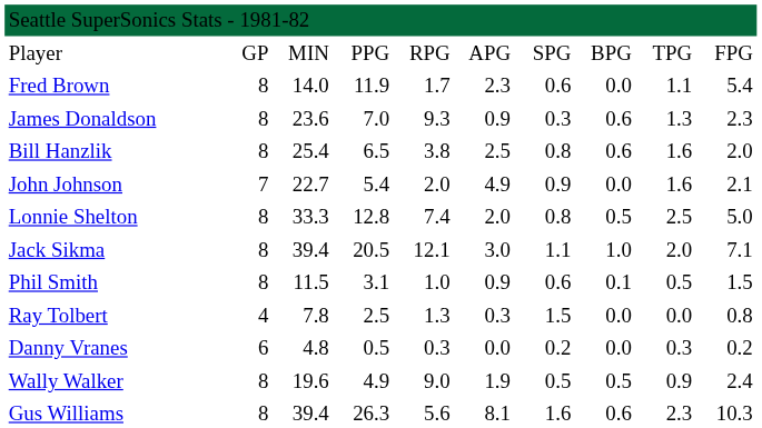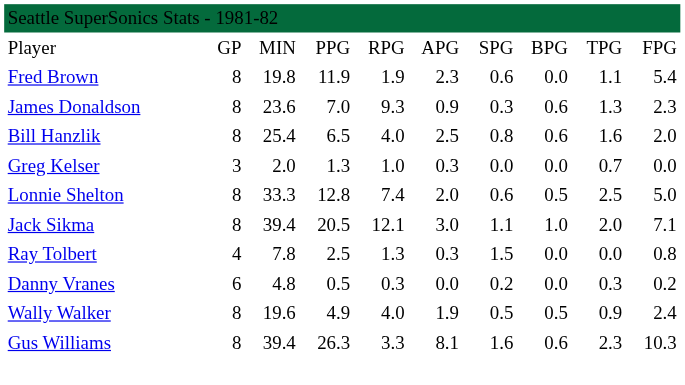 <table cellpadding="3" cellspacing="1" class="osdyn" width="575">
 <tr Class="masthead_alt">
 <td Bgcolor="#046A3C" colspan="10"><span>Seattle SuperSonics Stats - 1981-82</span></td>
 </tr>
 <tr Class="stathead">
 <td Width="28%">Player</td>
 <td Align="right" width="8%">GP</td>
 <td Align="right" width="8%">MIN</td>
 <td Align="right" width="8%">PPG</td>
 <td Align="right" width="8%">RPG</td>
 <td Align="right" width="8%">APG</td>
 <td Align="right" width="8%">SPG</td>
 <td Align="right" width="8%">BPG</td>
 <td Align="right" width="8%">TPG</td>
 <td Align="right" width="8%">FPG</td>
 </tr>
 <tr Class="oddrow">
 <td><a href='#'>Fred Brown</a></td>
 <td Align="right">8</td>
-<td Align="right">14.0</td>
+<td Align="right">19.8</td>
 <td Align="right" class="active">11.9</td>
-<td Align="right">1.7</td>
+<td Align="right">1.9</td>
 <td Align="right">2.3</td>
 <td Align="right">0.6</td>
 <td Align="right">0.0</td>
 <td Align="right">1.1</td>
 <td Align="right">5.4</td>
 </tr>
 <tr Class="evenrow">
 <td><a href='#'>James Donaldson</a></td>
 <td Align="right">8</td>
 <td Align="right">23.6</td>
 <td Align="right" class="active">7.0</td>
 <td Align="right">9.3</td>
 <td Align="right">0.9</td>
 <td Align="right">0.3</td>
 <td Align="right">0.6</td>
 <td Align="right">1.3</td>
 <td Align="right">2.3</td>
 </tr>
 <tr Class="oddrow">
 <td><a href='#'>Bill Hanzlik</a></td>
 <td Align="right">8</td>
 <td Align="right">25.4</td>
 <td Align="right" class="active">6.5</td>
-<td Align="right">3.8</td>
+<td Align="right">4.0</td>
 <td Align="right">2.5</td>
 <td Align="right">0.8</td>
 <td Align="right">0.6</td>
 <td Align="right">1.6</td>
 <td Align="right">2.0</td>
 </tr>
-<tr Class="oddrow">
-<td><a href='#'>John Johnson</a></td>
-<td Align="right">7</td>
-<td Align="right">22.7</td>
-<td Align="right" class="active">5.4</td>
+<tr Class="evenrow">
+<td><a href='#'>Greg Kelser</a></td>
+<td Align="right">3</td>
 <td Align="right">2.0</td>
-<td Align="right">4.9</td>
-<td Align="right">0.9</td>
+<td Align="right" class="active">1.3</td>
+<td Align="right">1.0</td>
+<td Align="right">0.3</td>
 <td Align="right">0.0</td>
-<td Align="right">1.6</td>
-<td Align="right">2.1</td>
+<td Align="right">0.0</td>
+<td Align="right">0.7</td>
+<td Align="right">0.0</td>
 </tr>
 <tr Class="evenrow">
 <td><a href='#'>Lonnie Shelton</a></td>
 <td Align="right">8</td>
 <td Align="right">33.3</td>
 <td Align="right" class="active">12.8</td>
 <td Align="right">7.4</td>
 <td Align="right">2.0</td>
-<td Align="right">0.8</td>
+<td Align="right">0.6</td>
 <td Align="right">0.5</td>
 <td Align="right">2.5</td>
 <td Align="right">5.0</td>
 </tr>
 <tr Class="oddrow">
 <td><a href='#'>Jack Sikma</a></td>
 <td Align="right">8</td>
 <td Align="right">39.4</td>
 <td Align="right" class="active">20.5</td>
 <td Align="right">12.1</td>
 <td Align="right">3.0</td>
 <td Align="right">1.1</td>
 <td Align="right">1.0</td>
 <td Align="right">2.0</td>
 <td Align="right">7.1</td>
-</tr>
-<tr Class="evenrow">
-<td><a href='#'>Phil Smith</a></td>
-<td Align="right">8</td>
-<td Align="right">11.5</td>
-<td Align="right" class="active">3.1</td>
-<td Align="right">1.0</td>
-<td Align="right">0.9</td>
-<td Align="right">0.6</td>
-<td Align="right">0.1</td>
-<td Align="right">0.5</td>
-<td Align="right">1.5</td>
 </tr>
 <tr Class="oddrow">
 <td><a href='#'>Ray Tolbert</a></td>
 <td Align="right">4</td>
 <td Align="right">7.8</td>
 <td Align="right" class="active">2.5</td>
 <td Align="right">1.3</td>
 <td Align="right">0.3</td>
 <td Align="right">1.5</td>
 <td Align="right">0.0</td>
 <td Align="right">0.0</td>
 <td Align="right">0.8</td>
 </tr>
 <tr Class="evenrow">
 <td><a href='#'>Danny Vranes</a></td>
 <td Align="right">6</td>
 <td Align="right">4.8</td>
 <td Align="right" class="active">0.5</td>
 <td Align="right">0.3</td>
 <td Align="right">0.0</td>
 <td Align="right">0.2</td>
 <td Align="right">0.0</td>
 <td Align="right">0.3</td>
 <td Align="right">0.2</td>
 </tr>
 <tr Class="oddrow">
 <td><a href='#'>Wally Walker</a></td>
 <td Align="right">8</td>
 <td Align="right">19.6</td>
 <td Align="right" class="active">4.9</td>
-<td Align="right">9.0</td>
+<td Align="right">4.0</td>
 <td Align="right">1.9</td>
 <td Align="right">0.5</td>
 <td Align="right">0.5</td>
 <td Align="right">0.9</td>
 <td Align="right">2.4</td>
 </tr>
 <tr Class="evenrow">
 <td><a href='#'>Gus Williams</a></td>
 <td Align="right">8</td>
 <td Align="right">39.4</td>
 <td Align="right" class="active">26.3</td>
-<td Align="right">5.6</td>
+<td Align="right">3.3</td>
 <td Align="right">8.1</td>
 <td Align="right">1.6</td>
 <td Align="right">0.6</td>
 <td Align="right">2.3</td>
 <td Align="right">10.3</td>
 </tr>
 </table>
